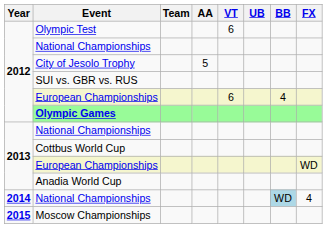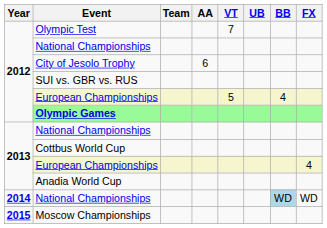 <table class="wikitable" style="text-align:center; font-size:95%;">
 <tr>
 <th align=center>Year</th>
 <th align=center>Event</th>
 <th style="width:30px;">Team</th>
 <th style="width:30px;">AA</th>
 <th style="width:30px;"><a href='#'>VT</a></th>
 <th style="width:30px;"><a href='#'>UB</a></th>
 <th style="width:30px;"><a href='#'>BB</a></th>
 <th style="width:30px;"><a href='#'>FX</a></th>
 </tr>
 <tr>
 <td rowspan="6"><strong>2012</strong></td>
 <td align=left><a href='#'>Olympic Test</a></td>
 <td></td>
 <td></td>
-<td>6</td>
+<td>7</td>
 <td></td>
 <td></td>
 <td></td>
 </tr>
 <tr>
 <td align=left><a href='#'>National Championships</a></td>
 <td></td>
 <td></td>
 <td></td>
 <td></td>
 <td></td>
 <td></td>
 </tr>
 <tr>
 <td align=left><a href='#'>City of Jesolo Trophy</a></td>
 <td></td>
-<td>5</td>
+<td>6</td>
 <td></td>
 <td></td>
 <td></td>
 <td></td>
 </tr>
 <tr>
 <td align=left>SUI vs. GBR vs. RUS</td>
 <td></td>
 <td></td>
 <td></td>
 <td></td>
 <td></td>
 <td></td>
 </tr>
 <tr bgcolor=#F5F6CE>
 <td align=left><a href='#'>European Championships</a></td>
 <td></td>
 <td></td>
-<td>6</td>
+<td>5</td>
 <td></td>
 <td>4</td>
 <td></td>
 </tr>
 <tr bgcolor=98FB98>
 <td align=left><strong><a href='#'>Olympic Games</a></strong></td>
 <td></td>
 <td></td>
 <td></td>
 <td></td>
 <td></td>
 <td></td>
 </tr>
 <tr>
 <td rowspan="4"><strong>2013</strong></td>
 <td align=left><a href='#'>National Championships</a></td>
 <td></td>
 <td></td>
 <td></td>
 <td></td>
 <td></td>
 <td></td>
 </tr>
 <tr>
 <td align=left>Cottbus World Cup</td>
 <td></td>
 <td></td>
 <td></td>
 <td></td>
 <td></td>
 <td></td>
 </tr>
 <tr bgcolor=#F5F6CE>
 <td align=left><a href='#'>European Championships</a></td>
 <td></td>
 <td></td>
 <td></td>
 <td></td>
 <td></td>
-<td>WD</td>
+<td>4</td>
 </tr>
 <tr>
 <td align=left>Anadia World Cup</td>
 <td></td>
 <td></td>
 <td></td>
 <td></td>
 <td></td>
 <td></td>
 </tr>
 <tr>
 <td rowspan="1"><strong><a href='#'>2014</a></strong></td>
 <td align=left><a href='#'>National Championships</a></td>
 <td></td>
 <td></td>
 <td></td>
 <td></td>
 <td style="background: lightblue;">WD</td>
-<td>4</td>
+<td>WD</td>
 </tr>
 <tr>
 <td rowspan="1"><strong><a href='#'>2015</a></strong></td>
 <td align=left>Moscow Championships</td>
 <td></td>
 <td></td>
 <td></td>
 <td></td>
 <td></td>
 <td></td>
 </tr>
 </table>
